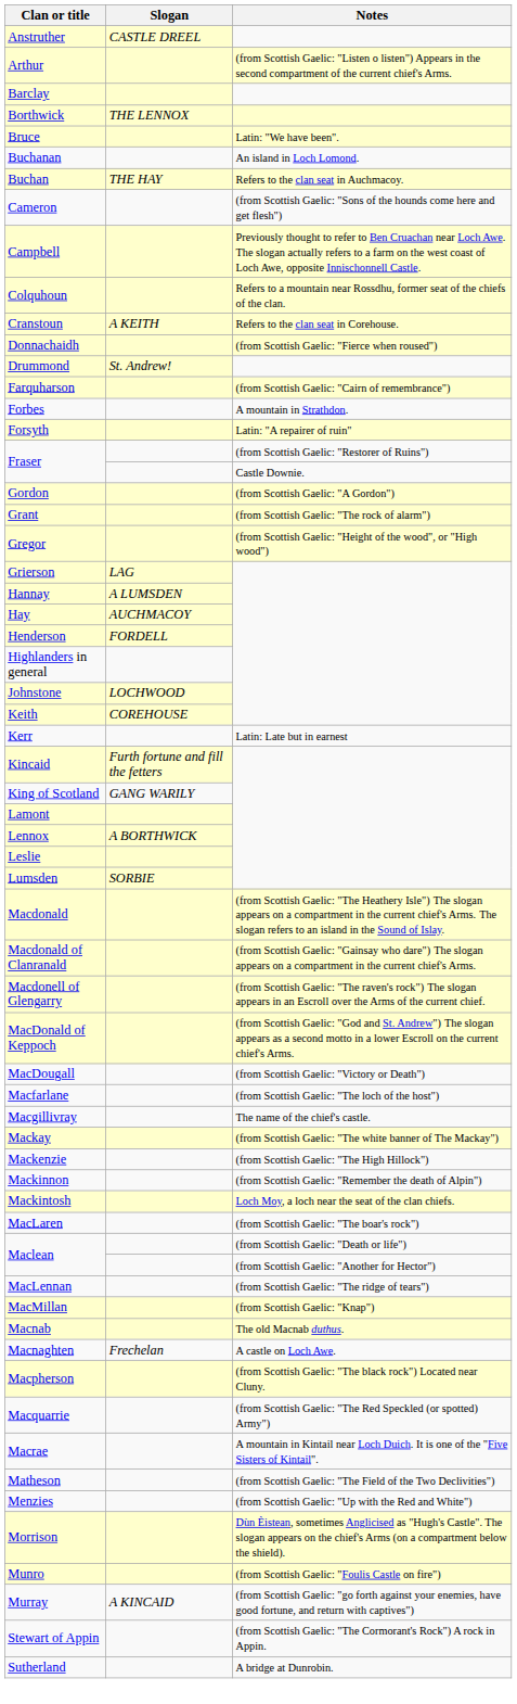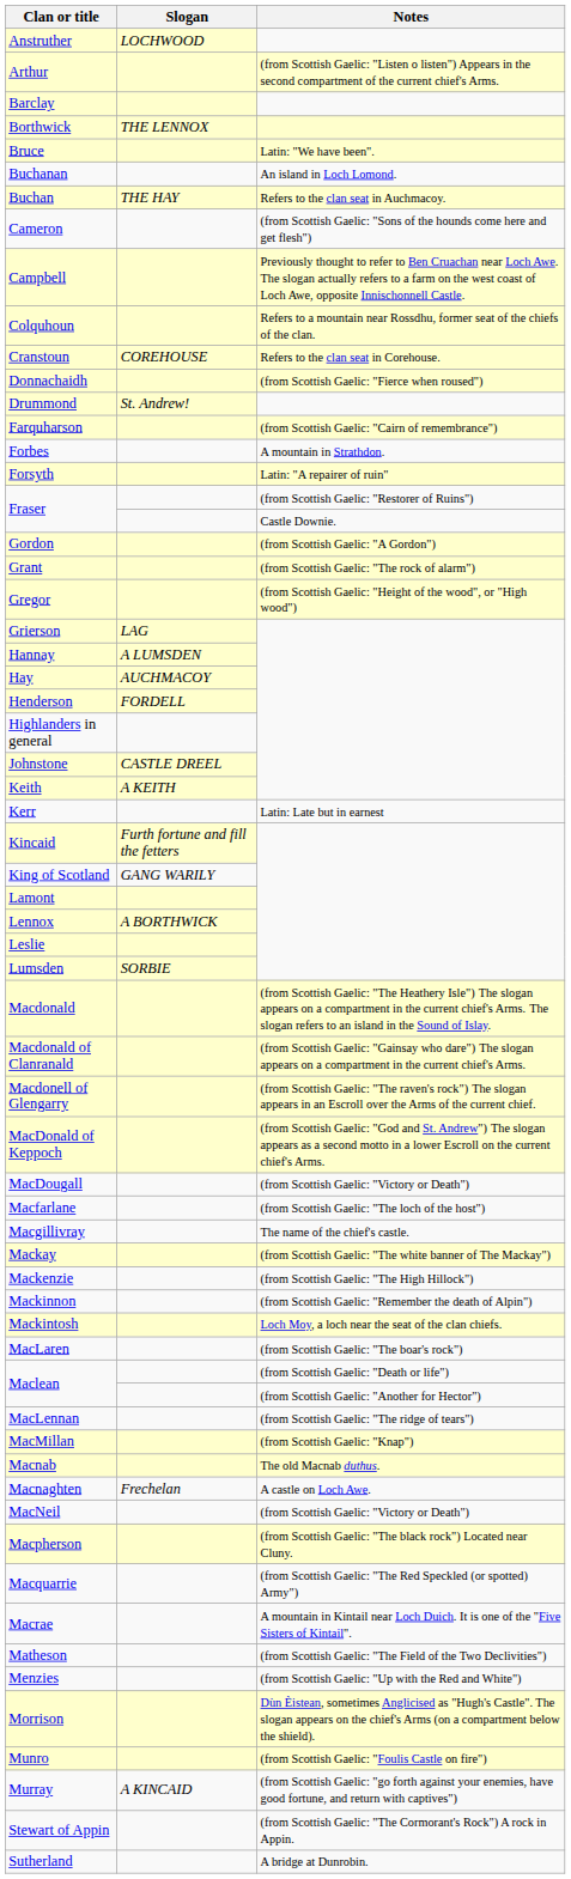 <table class="wikitable">
 <tr>
 <th style="width:20%;"><strong>Clan or title</strong></th>
 <th style="width:25%;"><strong>Slogan</strong> </th>
 <th style="width:55%;"><strong>Notes</strong></th>
 </tr>
 <tr style="background:#ffc;">
 <td><a href='#'>Anstruther</a></td>
-<td><em>CASTLE DREEL</em> </td>
+<td><em>LOCHWOOD</em> </td>
 </tr>
 <tr style="background:#ffc;">
 <td><a href='#'>Arthur</a></td>
 <td> </td>
 <td><small>(from Scottish Gaelic: "Listen o listen") Appears in the second compartment of the current chief's Arms.</small></td>
 </tr>
 <tr style="background:#ffc;">
 <td><a href='#'>Barclay</a></td>
 <td> </td>
 </tr>
 <tr style="background:#ffc;">
 <td><a href='#'>Borthwick</a></td>
 <td><em>THE LENNOX</em> </td>
 <td></td>
 </tr>
 <tr style="background:#ffc;">
 <td><a href='#'>Bruce</a></td>
 <td> </td>
 <td><small>Latin: "We have been".</small></td>
 </tr>
 <tr>
 <td><a href='#'>Buchanan</a></td>
 <td></td>
 <td><small>An island in <a href='#'>Loch Lomond</a>.</small></td>
 </tr>
 <tr style="background:#ffc;">
 <td><a href='#'>Buchan</a></td>
 <td><em>THE HAY</em> </td>
 <td><small>Refers to the <a href='#'>clan seat</a> in Auchmacoy.</small></td>
 </tr>
 <tr>
 <td><a href='#'>Cameron</a></td>
 <td></td>
 <td><small>(from Scottish Gaelic: "Sons of the hounds come here and get flesh")</small> </td>
 </tr>
 <tr style="background:#ffc;">
 <td><a href='#'>Campbell</a></td>
 <td></td>
 <td><small>Previously thought to refer to <a href='#'>Ben Cruachan</a> near <a href='#'>Loch Awe</a>. The slogan actually refers to a farm on the west coast of Loch Awe, opposite <a href='#'>Innischonnell Castle</a>.</small></td>
 </tr>
 <tr style="background:#ffc;">
 <td><a href='#'>Colquhoun</a></td>
 <td></td>
 <td><small>Refers to a mountain near Rossdhu, former seat of the chiefs of the clan.</small></td>
 </tr>
 <tr style="background:#ffc;">
 <td><a href='#'>Cranstoun</a></td>
-<td><em>A KEITH</em> </td>
+<td><em>COREHOUSE</em> </td>
 <td><small>Refers to the <a href='#'>clan seat</a> in Corehouse.</small></td>
 </tr>
 <tr style="background:#ffc;">
 <td><a href='#'>Donnachaidh</a></td>
 <td></td>
 <td><small>(from Scottish Gaelic: "Fierce when roused")</small> </td>
 </tr>
 <tr style="background:#ffc;">
 <td><a href='#'>Drummond</a></td>
 <td><em>St. Andrew!</em> </td>
 </tr>
 <tr style="background:#ffc;">
 <td><a href='#'>Farquharson</a></td>
 <td></td>
 <td><small>(from Scottish Gaelic: "Cairn of remembrance")</small> </td>
 </tr>
 <tr>
 <td><a href='#'>Forbes</a></td>
 <td></td>
 <td><small>A mountain in <a href='#'>Strathdon</a>.</small> </td>
 </tr>
 <tr style="background:#ffc;">
 <td><a href='#'>Forsyth</a></td>
 <td> </td>
 <td><small>Latin: "A repairer of ruin"</small></td>
 </tr>
 <tr>
 <td rowspan=2><a href='#'>Fraser</a></td>
 <td></td>
 <td><small>(from Scottish Gaelic: "Restorer of Ruins") </small></td>
 </tr>
 <tr>
 <td></td>
 <td><small>Castle Downie.</small></td>
 </tr>
 <tr style="background:#ffc;">
 <td><a href='#'>Gordon</a></td>
 <td></td>
 <td><small>(from Scottish Gaelic: "A Gordon") </small></td>
 </tr>
 <tr style="background:#ffc;">
 <td><a href='#'>Grant</a></td>
 <td></td>
 <td><small>(from Scottish Gaelic: "The rock of alarm")</small></td>
 </tr>
 <tr style="background:#ffc;">
 <td><a href='#'>Gregor</a></td>
 <td></td>
 <td><small>(from Scottish Gaelic: "Height of the wood", or "High wood") </small></td>
 </tr>
 <tr style="background:#ffc;">
 <td><a href='#'>Grierson</a></td>
 <td><em>LAG</em> </td>
 </tr>
 <tr style="background:#ffc;">
 <td><a href='#'>Hannay</a></td>
 <td><em>A LUMSDEN</em> </td>
 </tr>
 <tr style="background:#ffc;">
 <td><a href='#'>Hay</a></td>
 <td><em>AUCHMACOY</em> </td>
 </tr>
 <tr style="background:#ffc;">
 <td><a href='#'>Henderson</a></td>
 <td><em>FORDELL</em> </td>
 </tr>
 <tr>
 <td><a href='#'>Highlanders</a> in general</td>
 <td> </td>
 </tr>
 <tr style="background:#ffc;">
 <td><a href='#'>Johnstone</a></td>
-<td><em>LOCHWOOD</em> </td>
+<td><em>CASTLE DREEL</em> </td>
 </tr>
 <tr style="background:#ffc;">
 <td><a href='#'>Keith</a></td>
-<td><em>COREHOUSE</em> </td>
+<td><em>A KEITH</em> </td>
 </tr>
 <tr>
 <td><a href='#'>Kerr</a></td>
 <td></td>
 <td><small>Latin: Late but in earnest</small></td>
 </tr>
 <tr style="background:#ffc;">
 <td><a href='#'>Kincaid</a></td>
 <td><em>Furth fortune and fill the fetters</em></td>
 </tr>
 <tr>
 <td><a href='#'>King of Scotland</a></td>
 <td><em>GANG WARILY</em> </td>
 </tr>
 <tr style="background:#ffc;">
 <td><a href='#'>Lamont</a></td>
 <td>  </td>
 </tr>
 <tr style="background:#ffc;">
 <td><a href='#'>Lennox</a></td>
 <td><em>A BORTHWICK</em> </td>
 </tr>
 <tr style="background:#ffc;">
 <td><a href='#'>Leslie</a></td>
 <td> </td>
 </tr>
 <tr style="background:#ffc;">
 <td><a href='#'>Lumsden</a></td>
 <td><em>SORBIE</em> </td>
 </tr>
 <tr style="background:#ffc;">
 <td><a href='#'>Macdonald</a></td>
 <td></td>
 <td><small>(from Scottish Gaelic: "The Heathery Isle")</small>  <small>The slogan appears on a compartment in the current chief's Arms.</small> <small>The slogan refers to an island in the <a href='#'>Sound of Islay</a>.</small></td>
 </tr>
 <tr style="background:#ffc;">
 <td><a href='#'>Macdonald of Clanranald</a></td>
 <td></td>
 <td><small>(from Scottish Gaelic: "Gainsay who dare")</small>  <small>The slogan appears on a compartment in the current chief's Arms.</small></td>
 </tr>
 <tr style="background:#ffc;">
 <td><a href='#'>Macdonell of Glengarry</a></td>
 <td> </td>
 <td><small>(from Scottish Gaelic: "The raven's rock")</small>  <small>The slogan appears in an Escroll over the Arms of the current chief.</small></td>
 </tr>
 <tr style="background:#ffc;">
 <td><a href='#'>MacDonald of Keppoch</a></td>
 <td></td>
 <td><small>(from Scottish Gaelic: "God and <a href='#'>St. Andrew</a>")</small>  <small>The slogan appears as a second motto in a lower Escroll on the current chief's Arms.</small></td>
 </tr>
 <tr>
 <td><a href='#'>MacDougall</a></td>
 <td></td>
 <td><small>(from Scottish Gaelic: "Victory or Death") </small></td>
 </tr>
 <tr>
 <td><a href='#'>Macfarlane</a></td>
 <td></td>
 <td><small>(from Scottish Gaelic: "The loch of the host") </small></td>
 </tr>
 <tr>
 <td><a href='#'>Macgillivray</a></td>
 <td></td>
 <td><small>The name of the chief's castle.</small> </td>
 </tr>
 <tr style="background:#ffc;">
 <td><a href='#'>Mackay</a></td>
 <td> </td>
 <td><small>(from Scottish Gaelic: "The white banner of The Mackay")</small> </td>
 </tr>
 <tr>
 <td><a href='#'>Mackenzie</a></td>
 <td></td>
 <td><small>(from Scottish Gaelic: "The High Hillock")</small> </td>
 </tr>
 <tr>
 <td><a href='#'>Mackinnon</a></td>
 <td></td>
 <td><small>(from Scottish Gaelic: "Remember the death of Alpin")</small> </td>
 </tr>
 <tr style="background:#ffc;">
 <td><a href='#'>Mackintosh</a></td>
 <td></td>
 <td><small><a href='#'>Loch Moy</a>, a loch near the seat of the clan chiefs.</small></td>
 </tr>
 <tr>
 <td><a href='#'>MacLaren</a></td>
 <td></td>
 <td><small>(from Scottish Gaelic: "The boar's rock")</small> </td>
 </tr>
 <tr>
 <td rowspan="2"><a href='#'>Maclean</a></td>
 <td></td>
 <td><small>(from Scottish Gaelic: "Death or life")</small> </td>
 </tr>
 <tr>
 <td></td>
 <td><small>(from Scottish Gaelic: "Another for Hector") </small></td>
 </tr>
 <tr>
 <td><a href='#'>MacLennan</a></td>
 <td></td>
 <td><small>(from Scottish Gaelic: "The ridge of tears")</small> </td>
 </tr>
 <tr style="background:#ffc;">
 <td><a href='#'>MacMillan</a></td>
 <td> </td>
 <td><small>(from Scottish Gaelic: "Knap")</small></td>
 </tr>
 <tr style="background:#ffc;">
 <td><a href='#'>Macnab</a></td>
 <td></td>
 <td><small>The old Macnab <em><a href='#'>duthus</a></em>.</small></td>
 </tr>
 <tr>
 <td><a href='#'>Macnaghten</a></td>
 <td><em>Frechelan</em></td>
 <td><small>A castle on <a href='#'>Loch Awe</a>.</small></td>
 </tr>
+<tr>
+<td><a href='#'>MacNeil</a></td>
+<td></td>
+<td><small>(from Scottish Gaelic: "Victory or Death") </small></td>
+</tr>
 <tr style="background:#ffc;">
 <td><a href='#'>Macpherson</a></td>
 <td></td>
 <td><small>(from Scottish Gaelic: "The black rock") Located near Cluny.</small></td>
 </tr>
 <tr>
 <td><a href='#'>Macquarrie</a></td>
 <td></td>
 <td><small>(from Scottish Gaelic: "The Red Speckled (or spotted) Army")</small> </td>
 </tr>
 <tr>
 <td><a href='#'>Macrae</a></td>
 <td></td>
 <td><small>A mountain in Kintail near <a href='#'>Loch Duich</a>. It is one of the "<a href='#'>Five Sisters of Kintail</a>".</small> </td>
 </tr>
 <tr>
 <td><a href='#'>Matheson</a></td>
 <td></td>
 <td><small>(from Scottish Gaelic: "The Field of the Two Declivities")</small> </td>
 </tr>
 <tr>
 <td><a href='#'>Menzies</a></td>
 <td></td>
 <td><small>(from Scottish Gaelic: "Up with the Red and White")</small> </td>
 </tr>
 <tr style="background:#ffc;">
 <td><a href='#'>Morrison</a></td>
 <td> </td>
 <td><small><a href='#'>Dùn Èistean</a>, sometimes <a href='#'>Anglicised</a> as "Hugh's Castle". The slogan appears on the chief's Arms (on a compartment below the shield).</small></td>
 </tr>
 <tr style="background:#ffc;">
 <td><a href='#'>Munro</a></td>
 <td></td>
 <td><small>(from Scottish Gaelic: "<a href='#'>Foulis Castle</a> on fire")</small> </td>
 </tr>
 <tr>
 <td><a href='#'>Murray</a></td>
 <td><em>A KINCAID</em> </td>
 <td><small>(from Scottish Gaelic: "go forth against your enemies, have good fortune, and return with captives")</small></td>
 </tr>
 <tr>
 <td><a href='#'>Stewart of Appin</a></td>
 <td></td>
 <td><small>(from Scottish Gaelic: "The Cormorant's Rock") A rock in Appin.</small></td>
 </tr>
 <tr>
 <td><a href='#'>Sutherland</a></td>
 <td></td>
 <td><small>A bridge at Dunrobin.</small> </td>
 </tr>
 </table>
